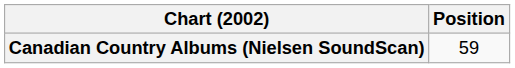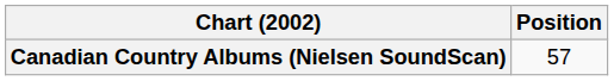 <table class="wikitable plainrowheaders" style="text-align:center">
 <tr>
 <th scope="col">Chart (2002)</th>
 <th scope="col">Position</th>
 </tr>
 <tr>
 <th scope="row">Canadian Country Albums (Nielsen SoundScan)</th>
-<td>59</td>
+<td>57</td>
 </tr>
 </table>
